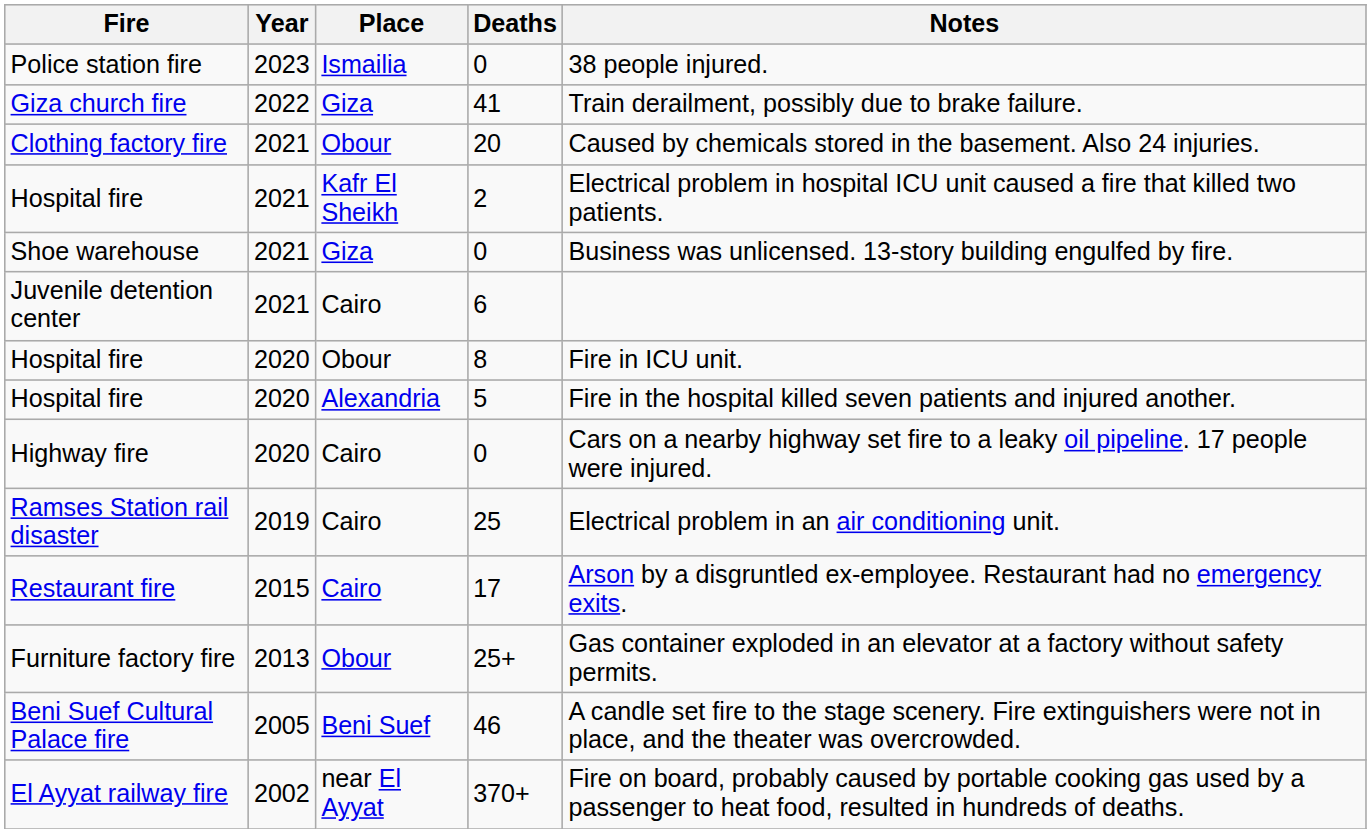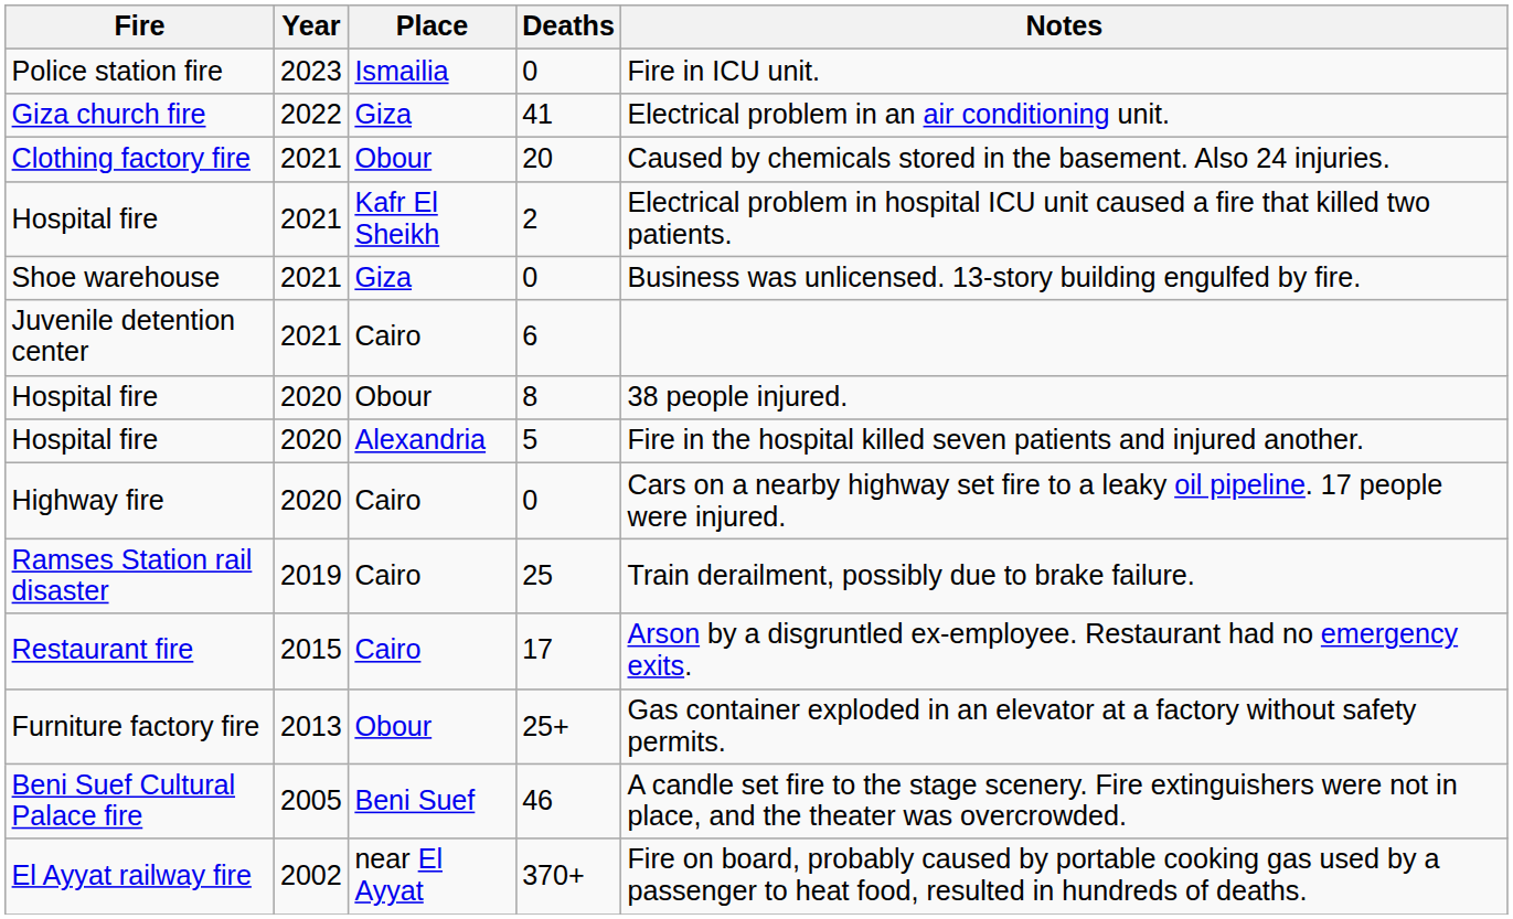 <table class="wikitable">
 <tr>
 <th>Fire</th>
 <th>Year</th>
 <th>Place</th>
 <th>Deaths</th>
 <th>Notes</th>
 </tr>
 <tr>
 <td>Police station fire</td>
 <td>2023</td>
 <td><a href='#'>Ismailia</a></td>
 <td>0</td>
-<td>38 people injured.</td>
+<td>Fire in ICU unit.</td>
 </tr>
 <tr>
 <td><a href='#'>Giza church fire</a></td>
 <td>2022</td>
 <td><a href='#'>Giza</a></td>
 <td>41</td>
-<td>Train derailment, possibly due to brake failure.</td>
+<td>Electrical problem in an <a href='#'>air conditioning</a> unit.</td>
 </tr>
 <tr>
 <td><a href='#'>Clothing factory fire</a></td>
 <td>2021</td>
 <td><a href='#'>Obour</a></td>
 <td>20</td>
 <td>Caused by chemicals stored in the basement.  Also 24 injuries.</td>
 </tr>
 <tr>
 <td>Hospital fire</td>
 <td>2021</td>
 <td><a href='#'>Kafr El Sheikh</a></td>
 <td>2</td>
 <td>Electrical problem in hospital ICU unit caused a fire that killed two patients.</td>
 </tr>
 <tr>
 <td>Shoe warehouse</td>
 <td>2021</td>
 <td><a href='#'>Giza</a></td>
 <td>0</td>
 <td>Business was unlicensed.  13-story building engulfed by fire.</td>
 </tr>
 <tr>
 <td>Juvenile detention center</td>
 <td>2021</td>
 <td>Cairo</td>
 <td>6</td>
 <td></td>
 </tr>
 <tr>
 <td>Hospital fire</td>
 <td>2020</td>
 <td>Obour</td>
 <td>8</td>
-<td>Fire in ICU unit.</td>
+<td>38 people injured.</td>
 </tr>
 <tr>
 <td>Hospital fire</td>
 <td>2020</td>
 <td><a href='#'>Alexandria</a></td>
 <td>5</td>
 <td>Fire in the hospital killed seven patients and injured another.</td>
 </tr>
 <tr>
 <td>Highway fire</td>
 <td>2020</td>
 <td>Cairo</td>
 <td>0</td>
 <td>Cars on a nearby highway set fire to a leaky <a href='#'>oil pipeline</a>.  17 people were injured.</td>
 </tr>
 <tr>
 <td><a href='#'>Ramses Station rail disaster</a></td>
 <td>2019</td>
 <td>Cairo</td>
 <td>25</td>
-<td>Electrical problem in an <a href='#'>air conditioning</a> unit.</td>
+<td>Train derailment, possibly due to brake failure.</td>
 </tr>
 <tr>
 <td><a href='#'>Restaurant fire</a></td>
 <td>2015</td>
 <td><a href='#'>Cairo</a></td>
 <td>17</td>
 <td><a href='#'>Arson</a> by a disgruntled ex-employee.  Restaurant had no <a href='#'>emergency exits</a>.</td>
 </tr>
 <tr>
 <td>Furniture factory fire</td>
 <td>2013</td>
 <td><a href='#'>Obour</a></td>
 <td>25+</td>
 <td>Gas container exploded in an elevator at a factory without safety permits.</td>
 </tr>
 <tr>
 <td><a href='#'>Beni Suef Cultural Palace fire</a></td>
 <td>2005</td>
 <td><a href='#'>Beni Suef</a></td>
 <td>46</td>
 <td>A candle set fire to the stage scenery.  Fire extinguishers were not in place, and the theater was overcrowded.</td>
 </tr>
 <tr>
 <td><a href='#'>El Ayyat railway fire</a></td>
 <td>2002</td>
 <td>near <a href='#'>El Ayyat</a></td>
 <td>370+</td>
 <td>Fire on board, probably caused by portable cooking gas used by a passenger to heat food, resulted in hundreds of deaths.</td>
 </tr>
 </table>
